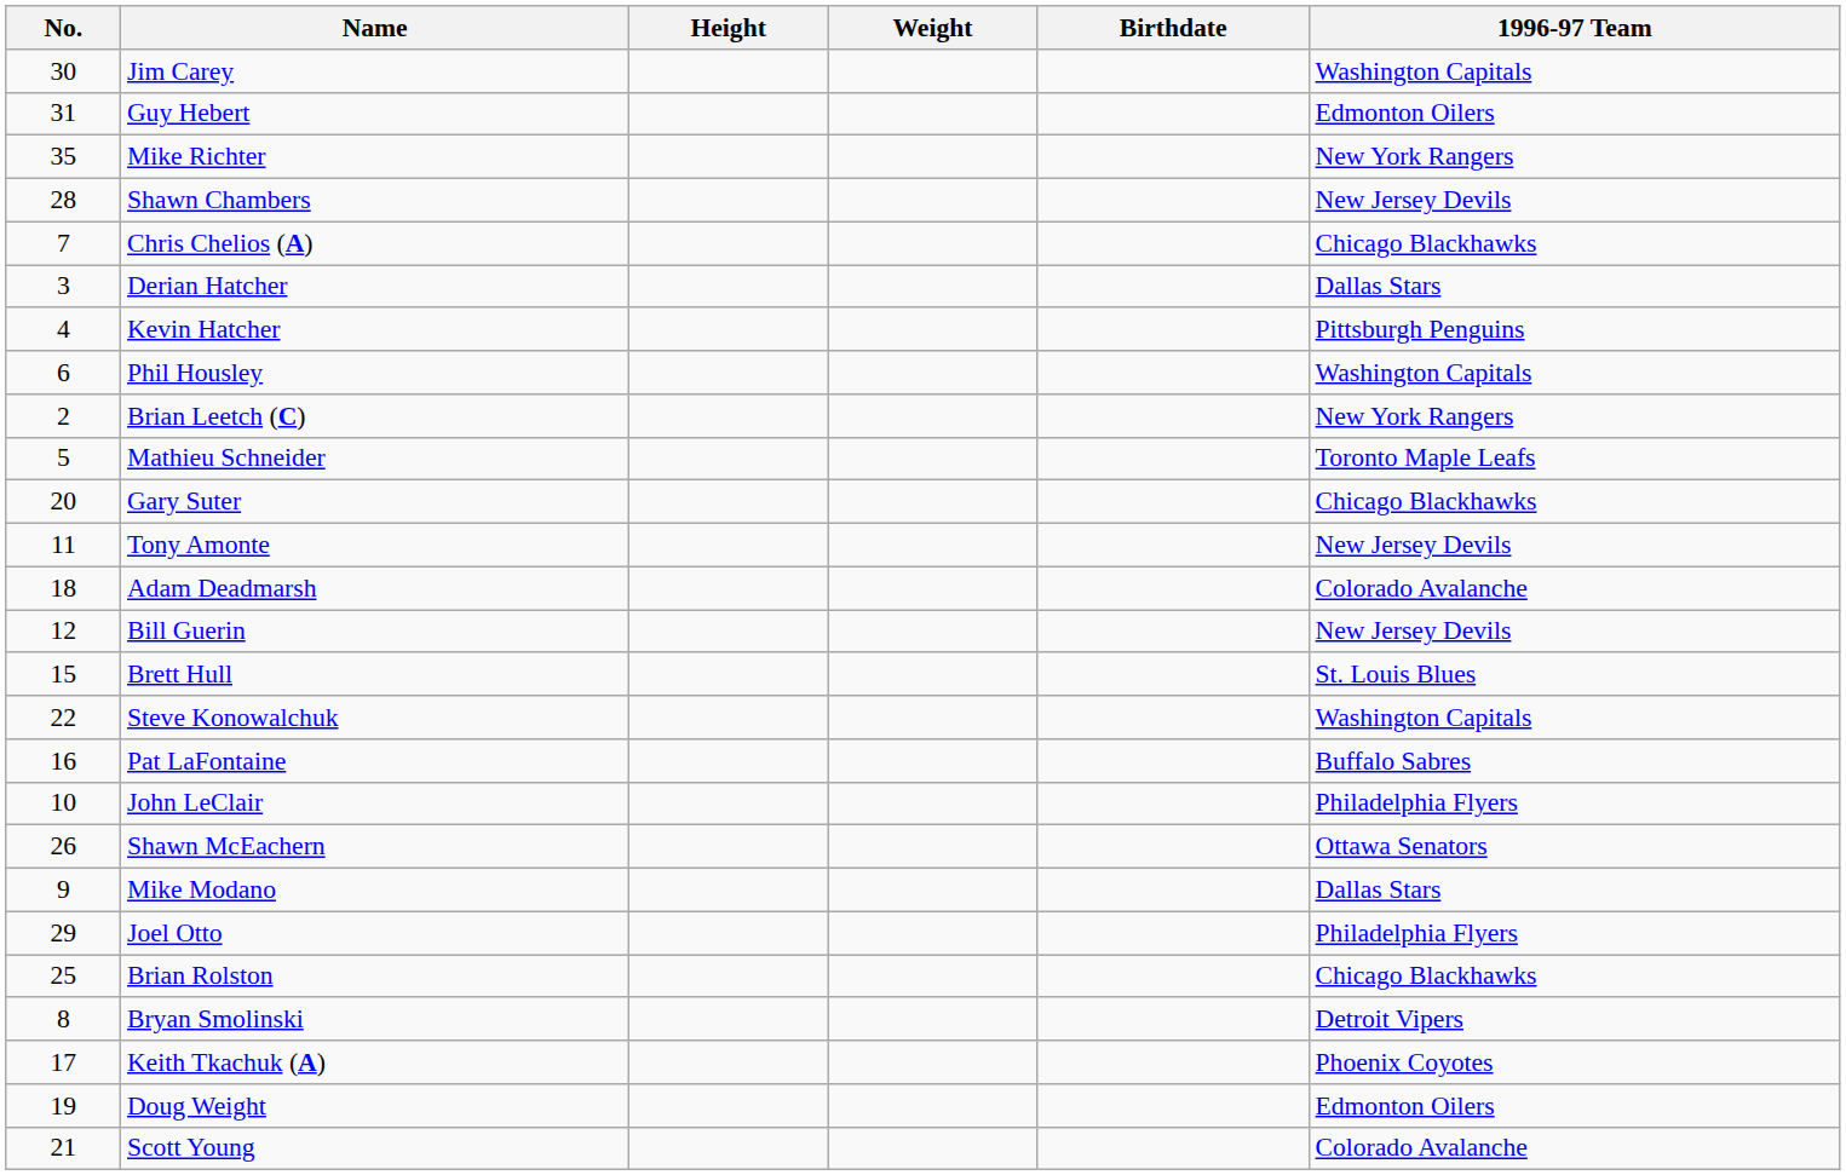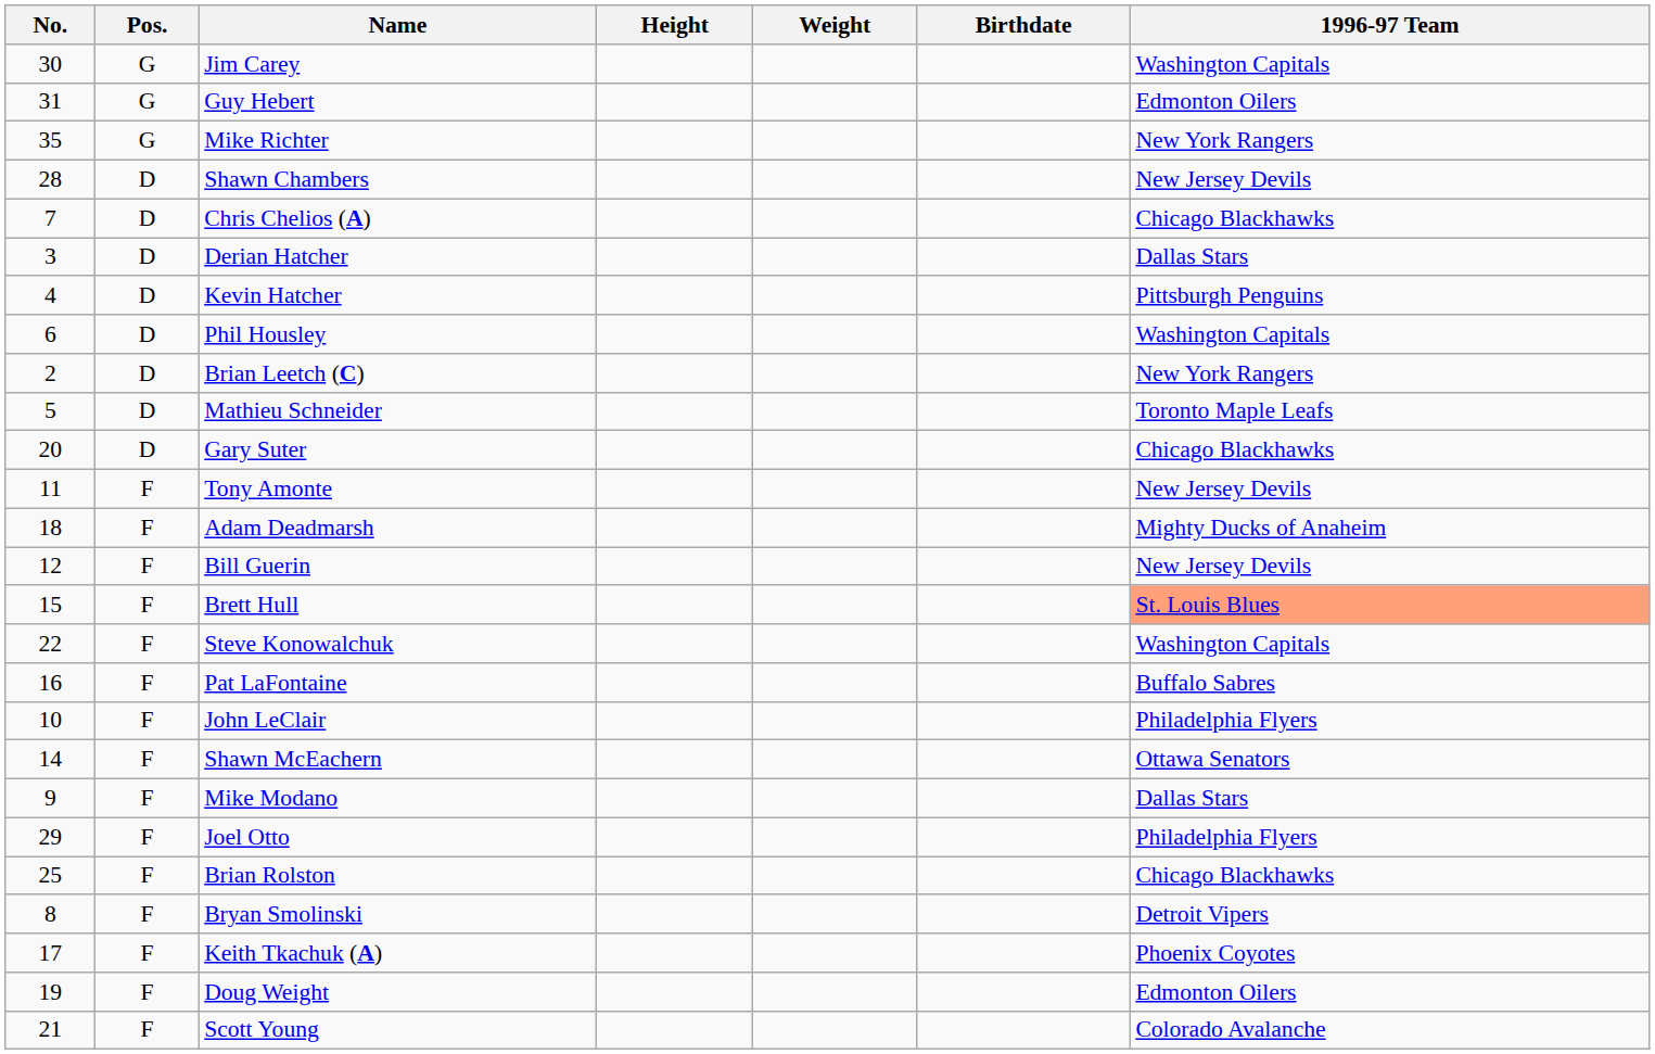 <table class="wikitable sortable" width="80%" style="font-size: 90%; text-align: center;">
 <tr>
 <th>No.</th>
+<th>Pos.</th>
 <th>Name</th>
 <th>Height</th>
 <th>Weight</th>
 <th>Birthdate</th>
 <th>1996-97 Team</th>
 </tr>
 <tr>
 <td>30</td>
+<td>G</td>
 <td style="text-align:left;"><a href='#'>Jim Carey</a></td>
 <td></td>
 <td></td>
 <td style="text-align:right;"></td>
 <td style="text-align:left;"> <a href='#'>Washington Capitals</a></td>
 </tr>
 <tr>
 <td>31</td>
+<td>G</td>
 <td style="text-align:left;"><a href='#'>Guy Hebert</a></td>
 <td></td>
 <td></td>
 <td style="text-align:right;"></td>
 <td style="text-align:left;"> <a href='#'>Edmonton Oilers</a></td>
 </tr>
 <tr>
 <td>35</td>
+<td>G</td>
 <td style="text-align:left;"><a href='#'>Mike Richter</a></td>
 <td></td>
 <td></td>
 <td style="text-align:right;"></td>
 <td style="text-align:left;"> <a href='#'>New York Rangers</a></td>
 </tr>
 <tr>
 <td>28</td>
+<td>D</td>
 <td style="text-align:left;"><a href='#'>Shawn Chambers</a></td>
 <td></td>
 <td></td>
 <td style="text-align:right;"></td>
 <td style="text-align:left;"> <a href='#'>New Jersey Devils</a></td>
 </tr>
 <tr>
 <td>7</td>
+<td>D</td>
 <td style="text-align:left;"><a href='#'>Chris Chelios</a> (<strong><a href='#'>A</a></strong>)</td>
 <td></td>
 <td></td>
 <td style="text-align:right;"></td>
 <td style="text-align:left;"> <a href='#'>Chicago Blackhawks</a></td>
 </tr>
 <tr>
 <td>3</td>
+<td>D</td>
 <td style="text-align:left;"><a href='#'>Derian Hatcher</a></td>
 <td></td>
 <td></td>
 <td style="text-align:right;"></td>
 <td style="text-align:left;"> <a href='#'>Dallas Stars</a></td>
 </tr>
 <tr>
 <td>4</td>
+<td>D</td>
 <td style="text-align:left;"><a href='#'>Kevin Hatcher</a></td>
 <td></td>
 <td></td>
 <td style="text-align:right;"></td>
 <td style="text-align:left;"> <a href='#'>Pittsburgh Penguins</a></td>
 </tr>
 <tr>
 <td>6</td>
+<td>D</td>
 <td style="text-align:left;"><a href='#'>Phil Housley</a></td>
 <td></td>
 <td></td>
 <td style="text-align:right;"></td>
 <td style="text-align:left;"> <a href='#'>Washington Capitals</a></td>
 </tr>
 <tr>
 <td>2</td>
+<td>D</td>
 <td style="text-align:left;"><a href='#'>Brian Leetch</a> (<strong><a href='#'>C</a></strong>)</td>
 <td></td>
 <td></td>
 <td style="text-align:right;"></td>
 <td style="text-align:left;"> <a href='#'>New York Rangers</a></td>
 </tr>
 <tr>
 <td>5</td>
+<td>D</td>
 <td style="text-align:left;"><a href='#'>Mathieu Schneider</a></td>
 <td></td>
 <td></td>
 <td style="text-align:right;"></td>
 <td style="text-align:left;"> <a href='#'>Toronto Maple Leafs</a></td>
 </tr>
 <tr>
 <td>20</td>
+<td>D</td>
 <td style="text-align:left;"><a href='#'>Gary Suter</a></td>
 <td></td>
 <td></td>
 <td style="text-align:right;"></td>
 <td style="text-align:left;"> <a href='#'>Chicago Blackhawks</a></td>
 </tr>
 <tr>
 <td>11</td>
+<td>F</td>
 <td style="text-align:left;"><a href='#'>Tony Amonte</a></td>
 <td></td>
 <td></td>
 <td style="text-align:right;"></td>
 <td style="text-align:left;"> <a href='#'>New Jersey Devils</a></td>
 </tr>
 <tr>
 <td>18</td>
+<td>F</td>
 <td style="text-align:left;"><a href='#'>Adam Deadmarsh</a></td>
 <td></td>
 <td></td>
 <td style="text-align:right;"></td>
-<td style="text-align:left;"> <a href='#'>Colorado Avalanche</a></td>
+<td style="text-align:left;"> <a href='#'>Mighty Ducks of Anaheim</a></td>
 </tr>
 <tr>
 <td>12</td>
+<td>F</td>
 <td style="text-align:left;"><a href='#'>Bill Guerin</a></td>
 <td></td>
 <td></td>
 <td style="text-align:right;"></td>
 <td style="text-align:left;"> <a href='#'>New Jersey Devils</a></td>
 </tr>
 <tr>
 <td>15</td>
+<td>F</td>
 <td style="text-align:left;"><a href='#'>Brett Hull</a></td>
 <td></td>
 <td></td>
 <td style="text-align:right;"></td>
-<td style="text-align:left;"> <a href='#'>St. Louis Blues</a></td>
+<td style="background: lightsalmon; text-align:left;"> <a href='#'>St. Louis Blues</a></td>
 </tr>
 <tr>
 <td>22</td>
+<td>F</td>
 <td style="text-align:left;"><a href='#'>Steve Konowalchuk</a></td>
 <td></td>
 <td></td>
 <td style="text-align:right;"></td>
 <td style="text-align:left;"> <a href='#'>Washington Capitals</a></td>
 </tr>
 <tr>
 <td>16</td>
+<td>F</td>
 <td style="text-align:left;"><a href='#'>Pat LaFontaine</a></td>
 <td></td>
 <td></td>
 <td style="text-align:right;"></td>
 <td style="text-align:left;"> <a href='#'>Buffalo Sabres</a></td>
 </tr>
 <tr>
 <td>10</td>
+<td>F</td>
 <td style="text-align:left;"><a href='#'>John LeClair</a></td>
 <td></td>
 <td></td>
 <td style="text-align:right;"></td>
 <td style="text-align:left;"> <a href='#'>Philadelphia Flyers</a></td>
 </tr>
 <tr>
-<td>26</td>
+<td>14</td>
+<td>F</td>
 <td style="text-align:left;"><a href='#'>Shawn McEachern</a></td>
 <td></td>
 <td></td>
 <td style="text-align:right;"></td>
 <td style="text-align:left;"> <a href='#'>Ottawa Senators</a></td>
 </tr>
 <tr>
 <td>9</td>
+<td>F</td>
 <td style="text-align:left;"><a href='#'>Mike Modano</a></td>
 <td></td>
 <td></td>
 <td style="text-align:right;"></td>
 <td style="text-align:left;"> <a href='#'>Dallas Stars</a></td>
 </tr>
 <tr>
 <td>29</td>
+<td>F</td>
 <td style="text-align:left;"><a href='#'>Joel Otto</a></td>
 <td></td>
 <td></td>
 <td style="text-align:right;"></td>
 <td style="text-align:left;"> <a href='#'>Philadelphia Flyers</a></td>
 </tr>
 <tr>
 <td>25</td>
+<td>F</td>
 <td style="text-align:left;"><a href='#'>Brian Rolston</a></td>
 <td></td>
 <td></td>
 <td style="text-align:right;"></td>
 <td style="text-align:left;"> <a href='#'>Chicago Blackhawks</a></td>
 </tr>
 <tr>
 <td>8</td>
+<td>F</td>
 <td style="text-align:left;"><a href='#'>Bryan Smolinski</a></td>
 <td></td>
 <td></td>
 <td style="text-align:right;"></td>
 <td style="text-align:left;"> <a href='#'>Detroit Vipers</a></td>
 </tr>
 <tr>
 <td>17</td>
+<td>F</td>
 <td style="text-align:left;"><a href='#'>Keith Tkachuk</a> (<strong><a href='#'>A</a></strong>)</td>
 <td></td>
 <td></td>
 <td style="text-align:right;"></td>
 <td style="text-align:left;"> <a href='#'>Phoenix Coyotes</a></td>
 </tr>
 <tr>
 <td>19</td>
+<td>F</td>
 <td style="text-align:left;"><a href='#'>Doug Weight</a></td>
 <td></td>
 <td></td>
 <td style="text-align:right;"></td>
 <td style="text-align:left;"> <a href='#'>Edmonton Oilers</a></td>
 </tr>
 <tr>
 <td>21</td>
+<td>F</td>
 <td style="text-align:left;"><a href='#'>Scott Young</a></td>
 <td></td>
 <td></td>
 <td style="text-align:right;"></td>
 <td style="text-align:left;"> <a href='#'>Colorado Avalanche</a></td>
 </tr>
 </table>
